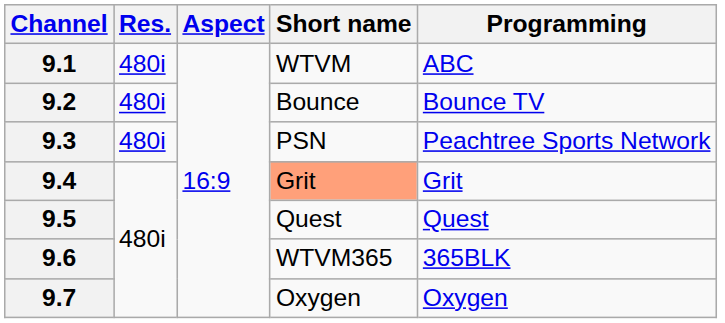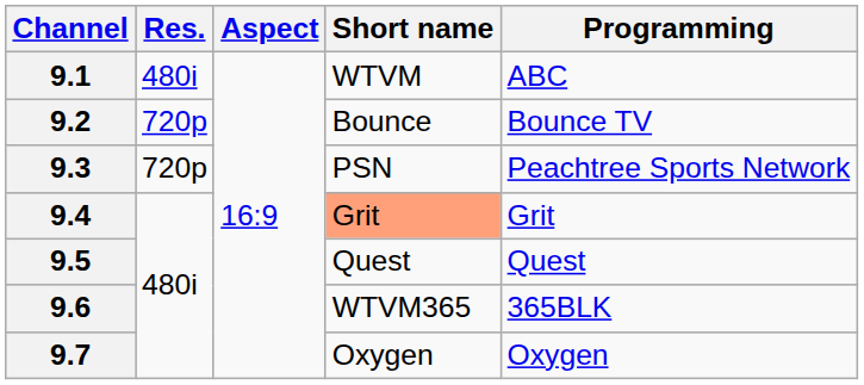 <table class="wikitable">
 <tr>
 <th scope = "col"><a href='#'>Channel</a></th>
 <th scope = "col"><a href='#'>Res.</a></th>
 <th scope = "col"><a href='#'>Aspect</a></th>
 <th scope = "col">Short name</th>
 <th scope = "col">Programming</th>
 </tr>
 <tr>
 <th scope = "row">9.1</th>
 <td><a href='#'>480i</a></td>
 <td rowspan="7"><a href='#'>16:9</a></td>
 <td>WTVM</td>
 <td><a href='#'>ABC</a></td>
 </tr>
 <tr>
 <th scope = "row">9.2</th>
-<td><a href='#'>480i</a></td>
+<td><a href='#'>720p</a></td>
 <td>Bounce</td>
 <td><a href='#'>Bounce TV</a></td>
 </tr>
 <tr>
 <th scope = "row">9.3</th>
-<td><a href='#'>480i</a></td>
+<td>720p</td>
 <td>PSN</td>
 <td><a href='#'>Peachtree Sports Network</a></td>
 </tr>
 <tr>
 <th scope = "row">9.4</th>
 <td rowspan="4">480i</td>
 <td style="background: lightsalmon;">Grit</td>
 <td><a href='#'>Grit</a></td>
 </tr>
 <tr>
 <th scope = "row">9.5</th>
 <td>Quest</td>
 <td><a href='#'>Quest</a></td>
 </tr>
 <tr>
 <th scope = "row">9.6</th>
 <td>WTVM365</td>
 <td><a href='#'>365BLK</a></td>
 </tr>
 <tr>
 <th scope = "row">9.7</th>
 <td>Oxygen</td>
 <td><a href='#'>Oxygen</a></td>
 </tr>
 </table>
